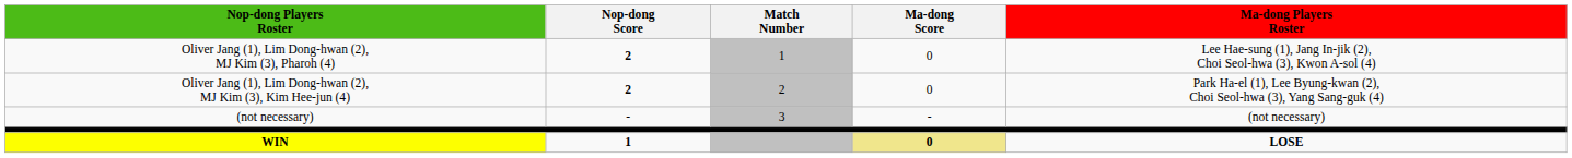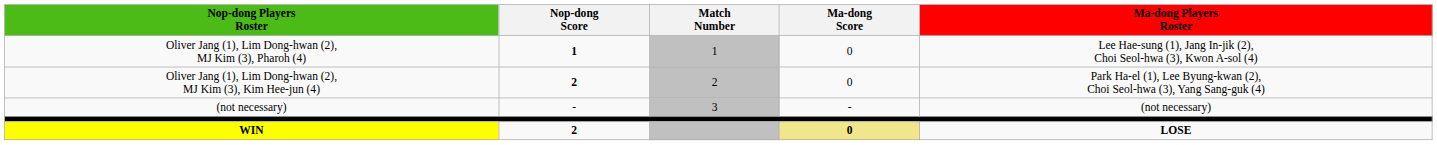 <table class="wikitable plainrowheaders" style="text-align:center; width:100%">
 <tr>
 <th style="background:#4CBB17">Nop-dong Players<br>Roster</th>
 <th>Nop-dong<br>Score</th>
 <th>Match<br>Number</th>
 <th>Ma-dong<br>Score</th>
 <th style="background:red">Ma-dong Players<br>Roster</th>
 </tr>
 <tr>
 <td>Oliver Jang (1), Lim Dong-hwan (2), <br> MJ Kim (3), Pharoh (4)</td>
-<td><strong>2</strong></td>
+<td><strong>1</strong></td>
 <td style="background:silver">1</td>
 <td>0</td>
 <td>Lee Hae-sung (1), Jang In-jik (2), <br> Choi Seol-hwa (3), Kwon A-sol (4)</td>
 </tr>
 <tr>
 <td>Oliver Jang (1), Lim Dong-hwan (2), <br> MJ Kim (3), Kim Hee-jun (4)</td>
 <td><strong>2</strong></td>
 <td style="background:silver">2</td>
 <td>0</td>
 <td>Park Ha-el (1), Lee Byung-kwan (2), <br> Choi Seol-hwa (3), Yang Sang-guk (4)</td>
 </tr>
 <tr>
 <td>(not necessary)</td>
 <td>-</td>
 <td style="background:silver">3</td>
 <td>-</td>
 <td>(not necessary)</td>
 </tr>
 <tr>
 <td colspan=5; style="background:#000"></td>
 </tr>
 <tr>
 <td style="background:#FDFF00"><strong>WIN</strong></td>
-<td><strong>1</strong></td>
+<td><strong>2</strong></td>
 <td style="background:silver"></td>
 <td style="background: khaki;"><strong>0</strong></td>
 <td><strong>LOSE</strong></td>
 </tr>
 </table>
